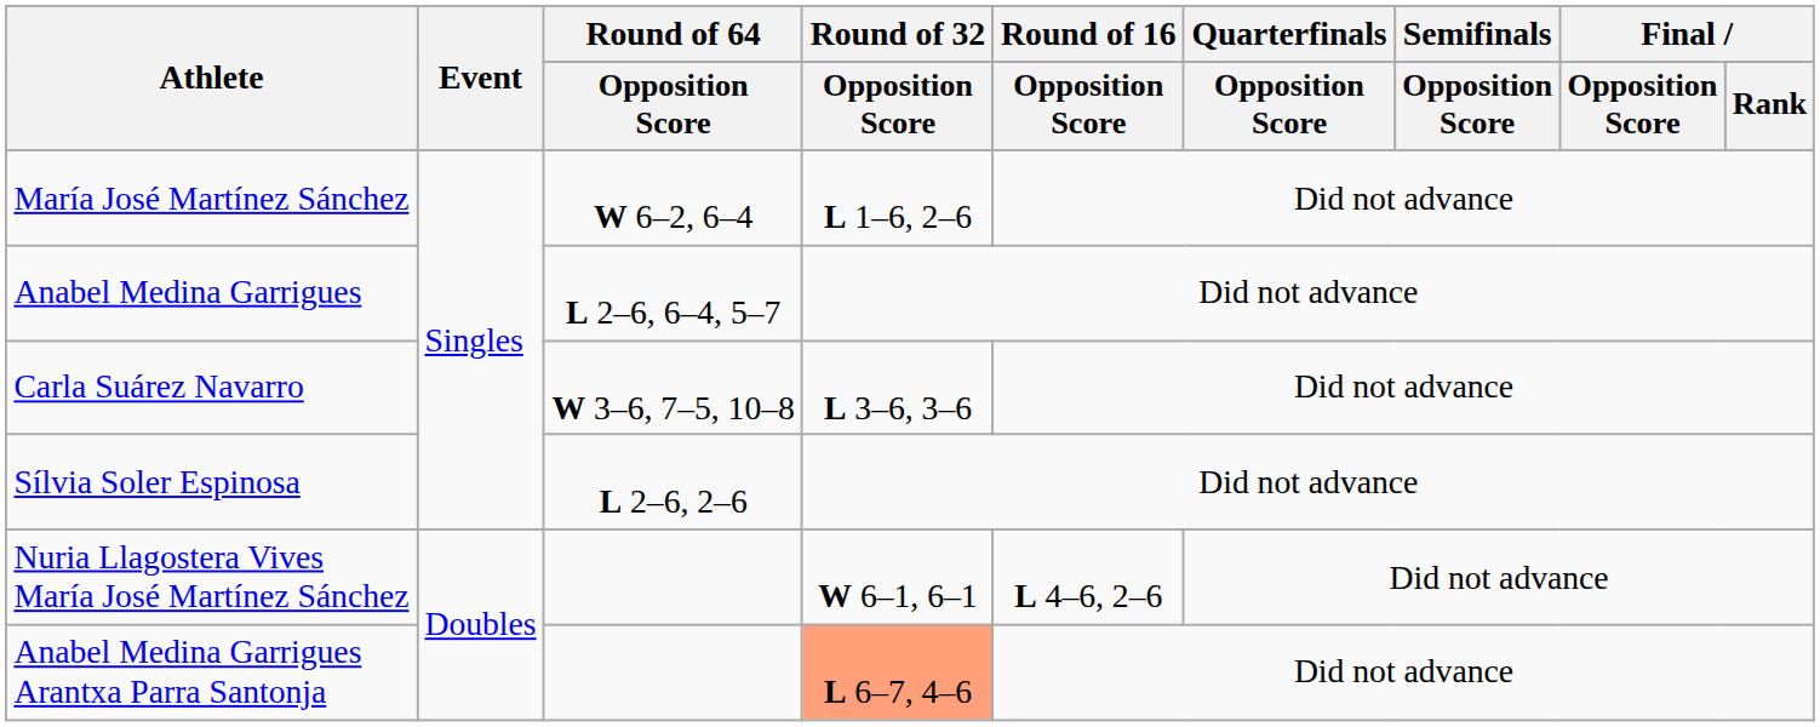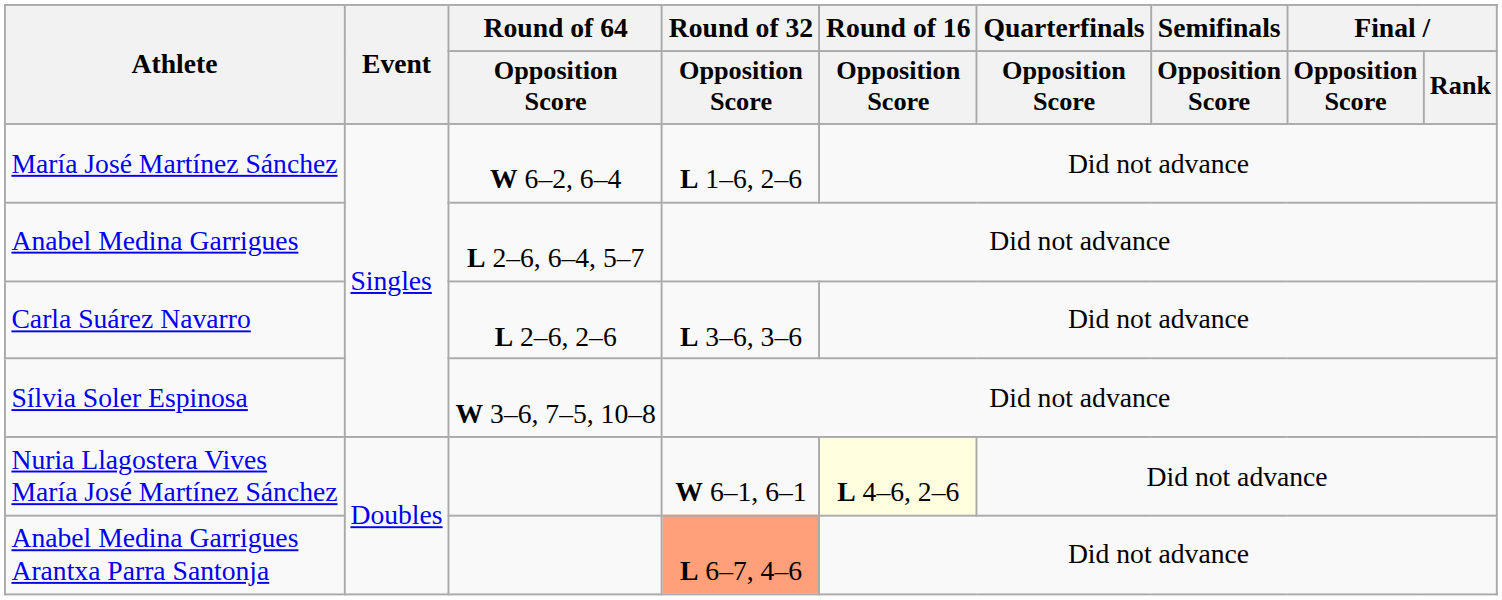 <table class=wikitable style="font-size:90%">
 <tr>
 <th rowspan="2">Athlete</th>
 <th rowspan="2">Event</th>
 <th>Round of 64</th>
 <th>Round of 32</th>
 <th>Round of 16</th>
 <th>Quarterfinals</th>
 <th>Semifinals</th>
 <th colspan=2>Final / </th>
 </tr>
 <tr style="font-size:95%">
 <th>Opposition<br>Score</th>
 <th>Opposition<br>Score</th>
 <th>Opposition<br>Score</th>
 <th>Opposition<br>Score</th>
 <th>Opposition<br>Score</th>
 <th>Opposition<br>Score</th>
 <th>Rank</th>
 </tr>
 <tr align=center>
 <td align=left><a href='#'>María José Martínez Sánchez</a></td>
 <td align=left rowspan=4><a href='#'>Singles</a></td>
 <td><br><strong>W</strong> 6–2, 6–4</td>
 <td><br><strong>L</strong> 1–6, 2–6</td>
 <td colspan=5>Did not advance</td>
 </tr>
 <tr align=center>
 <td align=left><a href='#'>Anabel Medina Garrigues</a></td>
 <td><br><strong>L</strong> 2–6, 6–4, 5–7</td>
 <td colspan=6>Did not advance</td>
 </tr>
 <tr align=center>
 <td align=left><a href='#'>Carla Suárez Navarro</a></td>
-<td><br><strong>W</strong> 3–6, 7–5, 10–8</td>
+<td><br><strong>L</strong> 2–6, 2–6</td>
 <td><br><strong>L</strong> 3–6, 3–6</td>
 <td colspan=5>Did not advance</td>
 </tr>
 <tr align=center>
 <td align=left><a href='#'>Sílvia Soler Espinosa</a></td>
-<td><br><strong>L</strong> 2–6, 2–6</td>
+<td><br><strong>W</strong> 3–6, 7–5, 10–8</td>
 <td colspan=6>Did not advance</td>
 </tr>
 <tr align=center>
 <td align=left><a href='#'>Nuria Llagostera Vives</a><br><a href='#'>María José Martínez Sánchez</a></td>
 <td align=left rowspan=2><a href='#'>Doubles</a></td>
 <td></td>
 <td><br><strong>W</strong> 6–1, 6–1</td>
-<td><br><strong>L</strong> 4–6, 2–6</td>
+<td style="background: lightyellow;"><br><strong>L</strong> 4–6, 2–6</td>
 <td colspan=4>Did not advance</td>
 </tr>
 <tr align=center>
 <td align=left><a href='#'>Anabel Medina Garrigues</a><br><a href='#'>Arantxa Parra Santonja</a></td>
 <td></td>
 <td style="background: lightsalmon;"><br><strong>L</strong> 6–7, 4–6</td>
 <td colspan=5>Did not advance</td>
 </tr>
 </table>
